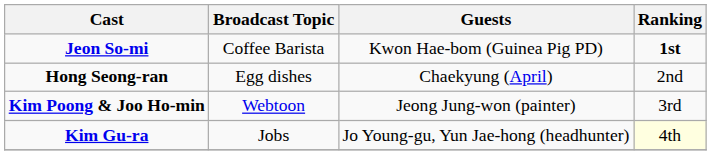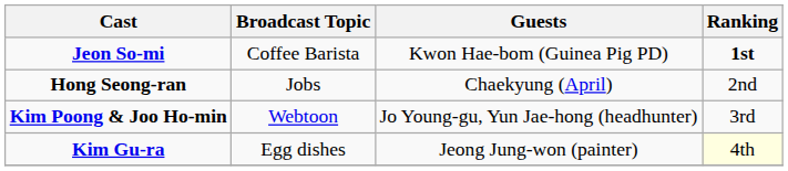 <table class="wikitable" style="font-size:90%;">
 <tr>
 <th>Cast</th>
 <th>Broadcast Topic</th>
 <th>Guests</th>
 <th>Ranking</th>
 </tr>
 <tr align="center">
 <td><strong><a href='#'>Jeon So-mi</a></strong></td>
 <td>Coffee Barista</td>
 <td>Kwon Hae-bom (Guinea Pig PD)</td>
 <td><strong>1st</strong></td>
 </tr>
 <tr align="center">
 <td><strong>Hong Seong-ran</strong></td>
-<td>Egg dishes</td>
+<td>Jobs</td>
 <td>Chaekyung (<a href='#'>April</a>)</td>
 <td>2nd</td>
 </tr>
 <tr align="center">
 <td><strong><a href='#'>Kim Poong</a> & Joo Ho-min</strong></td>
 <td><a href='#'>Webtoon</a></td>
-<td>Jeong Jung-won (painter)</td>
+<td>Jo Young-gu, Yun Jae-hong (headhunter)</td>
 <td>3rd</td>
 </tr>
 <tr align="center">
 <td><strong><a href='#'>Kim Gu-ra</a></strong></td>
-<td>Jobs</td>
-<td>Jo Young-gu, Yun Jae-hong (headhunter)</td>
+<td>Egg dishes</td>
+<td>Jeong Jung-won (painter)</td>
 <td style="background: lightyellow;">4th</td>
 </tr>
 <tr>
 </tr>
 </table>
